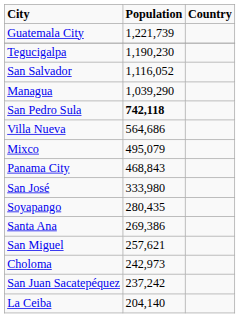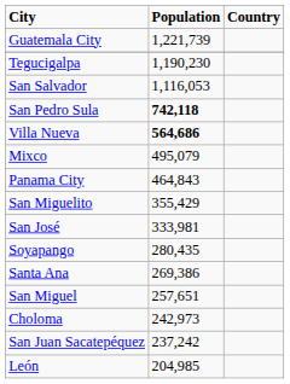 <table class="sortable wikitable" style="margin: 1em 1em 1em 0; background: #f9f9f9; border: 1px #aaa solid; border-collapse: collapse">
 <tr>
 <td><strong>City</strong></td>
 <td><strong>Population</strong></td>
 <td><strong>Country</strong></td>
 </tr>
 <tr style="vertical-align: top; text-align: left;">
 <td><a href='#'>Guatemala City</a></td>
 <td>1,221,739</td>
 <td></td>
 </tr>
 <tr style="vertical-align: top; text-align: left;">
 </tr>
 <tr style="vertical-align: top; text-align: left;">
 <td><a href='#'>Tegucigalpa</a></td>
 <td>1,190,230</td>
 <td></td>
 </tr>
 <tr style="vertical-align: top; text-align: left;">
 <td><a href='#'>San Salvador</a></td>
-<td>1,116,052</td>
-<td></td>
-</tr>
-<tr style="vertical-align: top; text-align: left;">
-<td><a href='#'>Managua</a></td>
-<td>1,039,290</td>
+<td>1,116,053</td>
 <td></td>
 </tr>
 <tr style="vertical-align: top; text-align: left;">
 <td><a href='#'>San Pedro Sula</a></td>
 <td><strong>742,118</strong></td>
 <td></td>
 </tr>
 <tr style="vertical-align: top; text-align: left;">
 <td><a href='#'>Villa Nueva</a></td>
-<td>564,686</td>
+<td><strong>564,686</strong></td>
 <td></td>
 </tr>
 <tr style="vertical-align: top; text-align: left;">
 <td><a href='#'>Mixco</a></td>
 <td>495,079</td>
 <td></td>
 </tr>
 <tr style="vertical-align: top; text-align: left;">
 <td><a href='#'>Panama City</a></td>
-<td>468,843</td>
+<td>464,843</td>
+<td></td>
+</tr>
+<tr style="vertical-align: top; text-align: left;">
+<td><a href='#'>San Miguelito</a></td>
+<td>355,429</td>
 <td></td>
 </tr>
 <tr style="vertical-align: top; text-align: left;">
 <td><a href='#'>San José</a></td>
-<td>333,980</td>
+<td>333,981</td>
 <td></td>
 </tr>
 <tr style="vertical-align: top; text-align: left;">
 <td><a href='#'>Soyapango</a></td>
 <td>280,435</td>
 <td></td>
 </tr>
 <tr style="vertical-align: top; text-align: left;">
 <td><a href='#'>Santa Ana</a></td>
 <td>269,386</td>
 <td></td>
 </tr>
 <tr style="vertical-align: top; text-align: left;">
 <td><a href='#'>San Miguel</a></td>
-<td>257,621</td>
+<td>257,651</td>
 <td></td>
 </tr>
 <tr style="vertical-align: top; text-align: left;">
 <td><a href='#'>Choloma</a></td>
 <td>242,973</td>
 <td></td>
 </tr>
 <tr style="vertical-align: top; text-align: left;">
 <td><a href='#'>San Juan Sacatepéquez</a></td>
 <td>237,242</td>
 <td></td>
 </tr>
 <tr style="vertical-align: top; text-align: left;">
-<td><a href='#'>La Ceiba</a></td>
-<td>204,140</td>
+<td><a href='#'>León</a></td>
+<td>204,985</td>
 <td></td>
 </tr>
 </table>
